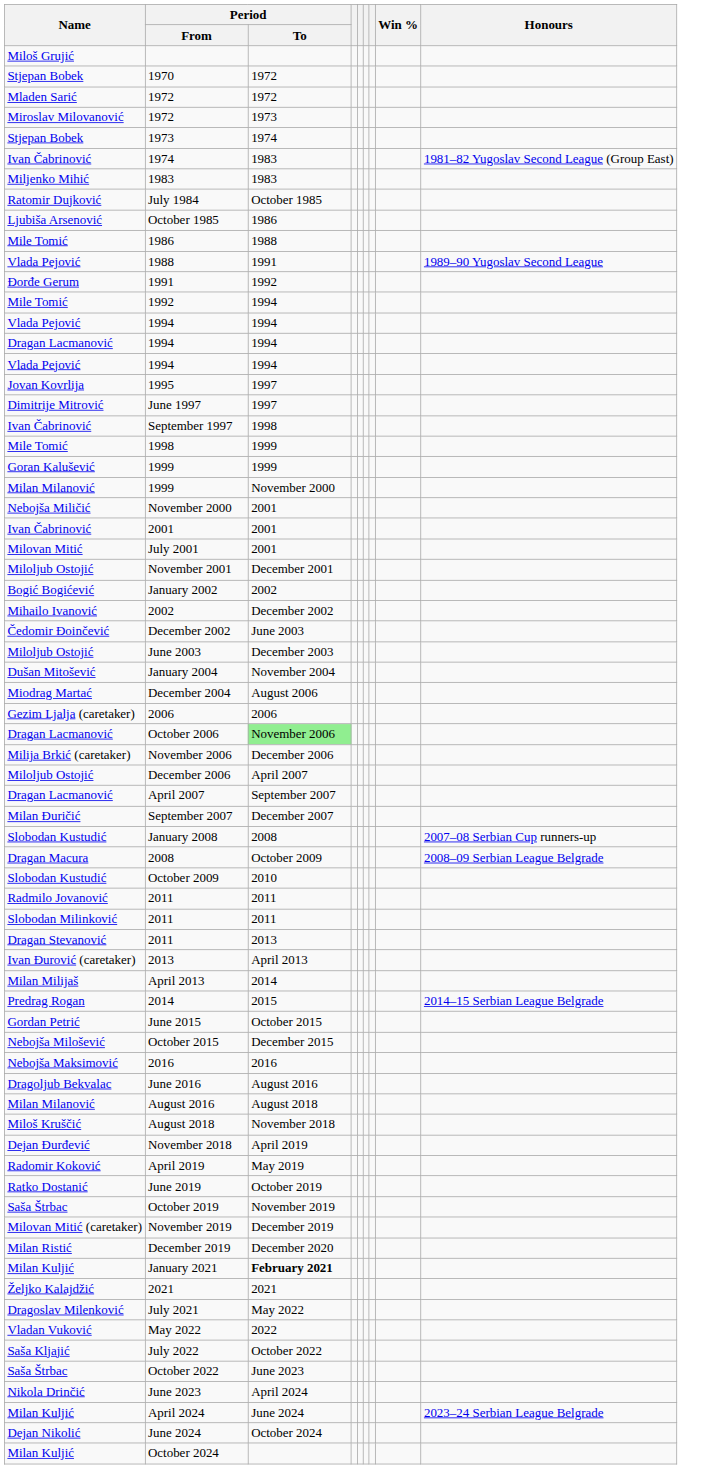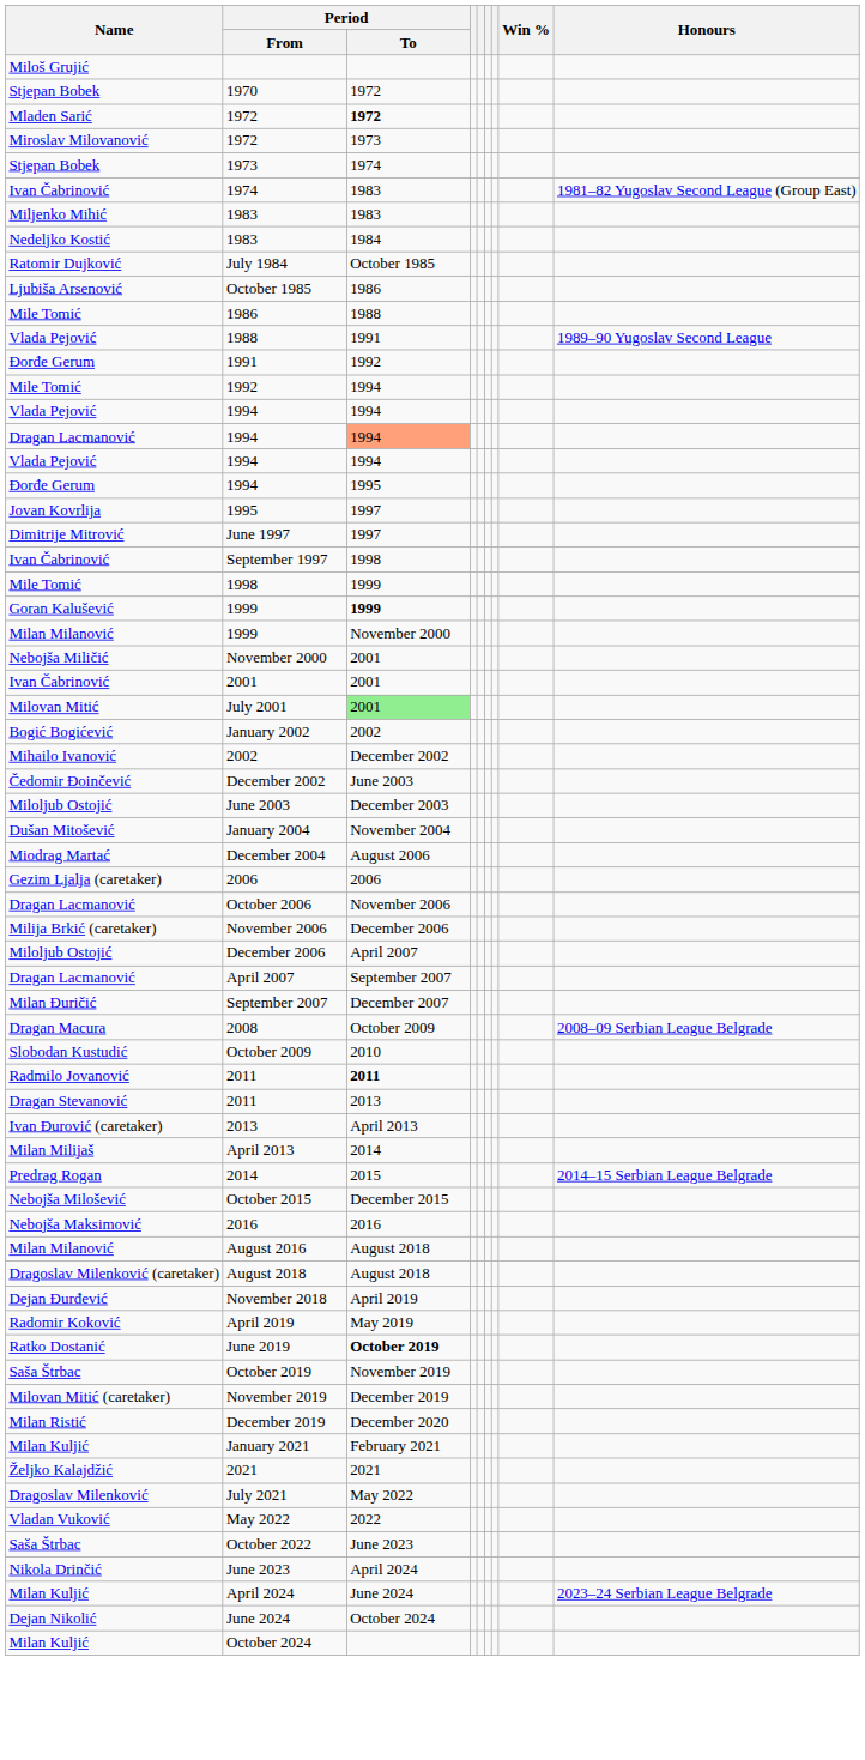 <table class="wikitable sortable">
 <tr>
 <th rowspan="2">Name</th>
 <th colspan="2">Period</th>
 <th rowspan="2"></th>
 <th rowspan="2"></th>
 <th rowspan="2"></th>
 <th rowspan="2"></th>
 <th rowspan="2">Win %</th>
 <th rowspan="2">Honours</th>
 </tr>
 <tr>
 <th width="120">From</th>
 <th width="120">To</th>
 </tr>
 <tr>
 <td> <a href='#'>Miloš Grujić</a></td>
 <td></td>
 <td></td>
 <td></td>
 <td></td>
 <td></td>
 <td></td>
 <td></td>
 <td></td>
 </tr>
 <tr>
 <td> <a href='#'>Stjepan Bobek</a></td>
 <td>1970</td>
 <td>1972</td>
 <td></td>
 <td></td>
 <td></td>
 <td></td>
 <td></td>
 <td></td>
 </tr>
 <tr>
 <td> <a href='#'>Mladen Sarić</a></td>
 <td>1972</td>
-<td>1972</td>
+<td><strong>1972</strong></td>
 <td></td>
 <td></td>
 <td></td>
 <td></td>
 <td></td>
 <td></td>
 </tr>
 <tr>
 <td> <a href='#'>Miroslav Milovanović</a></td>
 <td>1972</td>
 <td>1973</td>
 <td></td>
 <td></td>
 <td></td>
 <td></td>
 <td></td>
 <td></td>
 </tr>
 <tr>
 <td> <a href='#'>Stjepan Bobek</a></td>
 <td>1973</td>
 <td>1974</td>
 <td></td>
 <td></td>
 <td></td>
 <td></td>
 <td></td>
 <td></td>
 </tr>
 <tr>
 <td> <a href='#'>Ivan Čabrinović</a></td>
 <td>1974</td>
 <td>1983</td>
 <td></td>
 <td></td>
 <td></td>
 <td></td>
 <td></td>
 <td><a href='#'>1981–82 Yugoslav Second League</a> (Group East)</td>
 </tr>
 <tr>
 <td> <a href='#'>Miljenko Mihić</a></td>
 <td>1983</td>
 <td>1983</td>
+<td></td>
+<td></td>
+<td></td>
+<td></td>
+<td></td>
+<td></td>
+</tr>
+<tr>
+<td> <a href='#'>Nedeljko Kostić</a></td>
+<td>1983</td>
+<td>1984</td>
 <td></td>
 <td></td>
 <td></td>
 <td></td>
 <td></td>
 <td></td>
 </tr>
 <tr>
 <td> <a href='#'>Ratomir Dujković</a></td>
 <td>July 1984</td>
 <td>October 1985</td>
 <td></td>
 <td></td>
 <td></td>
 <td></td>
 <td></td>
 <td></td>
 </tr>
 <tr>
 <td> <a href='#'>Ljubiša Arsenović</a></td>
 <td>October 1985</td>
 <td>1986</td>
 <td></td>
 <td></td>
 <td></td>
 <td></td>
 <td></td>
 <td></td>
 </tr>
 <tr>
 <td> <a href='#'>Mile Tomić</a></td>
 <td>1986</td>
 <td>1988</td>
 <td></td>
 <td></td>
 <td></td>
 <td></td>
 <td></td>
 <td></td>
 </tr>
 <tr>
 <td> <a href='#'>Vlada Pejović</a></td>
 <td>1988</td>
 <td>1991</td>
 <td></td>
 <td></td>
 <td></td>
 <td></td>
 <td></td>
 <td><a href='#'>1989–90 Yugoslav Second League</a></td>
 </tr>
 <tr>
 <td> <a href='#'>Đorđe Gerum</a></td>
 <td>1991</td>
 <td>1992</td>
 <td></td>
 <td></td>
 <td></td>
 <td></td>
 <td></td>
 <td></td>
 </tr>
 <tr>
 <td> <a href='#'>Mile Tomić</a></td>
 <td>1992</td>
 <td>1994</td>
 <td></td>
 <td></td>
 <td></td>
 <td></td>
 <td></td>
 <td></td>
 </tr>
 <tr>
 <td> <a href='#'>Vlada Pejović</a></td>
 <td>1994</td>
 <td>1994</td>
 <td></td>
 <td></td>
 <td></td>
 <td></td>
 <td></td>
 <td></td>
 </tr>
 <tr>
 <td> <a href='#'>Dragan Lacmanović</a></td>
 <td>1994</td>
-<td>1994</td>
+<td style="background: lightsalmon;">1994</td>
 <td></td>
 <td></td>
 <td></td>
 <td></td>
 <td></td>
 <td></td>
 </tr>
 <tr>
 <td> <a href='#'>Vlada Pejović</a></td>
 <td>1994</td>
 <td>1994</td>
+<td></td>
+<td></td>
+<td></td>
+<td></td>
+<td></td>
+<td></td>
+</tr>
+<tr>
+<td> <a href='#'>Đorđe Gerum</a></td>
+<td>1994</td>
+<td>1995</td>
 <td></td>
 <td></td>
 <td></td>
 <td></td>
 <td></td>
 <td></td>
 </tr>
 <tr>
 <td> <a href='#'>Jovan Kovrlija</a></td>
 <td>1995</td>
 <td>1997</td>
 <td></td>
 <td></td>
 <td></td>
 <td></td>
 <td></td>
 <td></td>
 </tr>
 <tr>
 <td> <a href='#'>Dimitrije Mitrović</a></td>
 <td>June 1997</td>
 <td>1997</td>
 <td></td>
 <td></td>
 <td></td>
 <td></td>
 <td></td>
 <td></td>
 </tr>
 <tr>
 <td> <a href='#'>Ivan Čabrinović</a></td>
 <td>September 1997</td>
 <td>1998</td>
 <td></td>
 <td></td>
 <td></td>
 <td></td>
 <td></td>
 <td></td>
 </tr>
 <tr>
 <td> <a href='#'>Mile Tomić</a></td>
 <td>1998</td>
 <td>1999</td>
 <td></td>
 <td></td>
 <td></td>
 <td></td>
 <td></td>
 <td></td>
 </tr>
 <tr>
 <td> <a href='#'>Goran Kalušević</a></td>
 <td>1999</td>
-<td>1999</td>
+<td><strong>1999</strong></td>
 <td></td>
 <td></td>
 <td></td>
 <td></td>
 <td></td>
 <td></td>
 </tr>
 <tr>
 <td> <a href='#'>Milan Milanović</a></td>
 <td>1999</td>
 <td>November 2000</td>
 <td></td>
 <td></td>
 <td></td>
 <td></td>
 <td></td>
 <td></td>
 </tr>
 <tr>
 <td> <a href='#'>Nebojša Miličić</a></td>
 <td>November 2000</td>
 <td>2001</td>
 <td></td>
 <td></td>
 <td></td>
 <td></td>
 <td></td>
 <td></td>
 </tr>
 <tr>
 <td> <a href='#'>Ivan Čabrinović</a></td>
 <td>2001</td>
 <td>2001</td>
 <td></td>
 <td></td>
 <td></td>
 <td></td>
 <td></td>
 <td></td>
 </tr>
 <tr>
 <td> <a href='#'>Milovan Mitić</a></td>
 <td>July 2001</td>
-<td>2001</td>
-<td></td>
-<td></td>
-<td></td>
-<td></td>
-<td></td>
-<td></td>
-</tr>
-<tr>
-<td> <a href='#'>Miloljub Ostojić</a></td>
-<td>November 2001</td>
-<td>December 2001</td>
+<td style="background: lightgreen;">2001</td>
 <td></td>
 <td></td>
 <td></td>
 <td></td>
 <td></td>
 <td></td>
 </tr>
 <tr>
 <td> <a href='#'>Bogić Bogićević</a></td>
 <td>January 2002</td>
 <td>2002</td>
 <td></td>
 <td></td>
 <td></td>
 <td></td>
 <td></td>
 <td></td>
 </tr>
 <tr>
 <td> <a href='#'>Mihailo Ivanović</a></td>
 <td>2002</td>
 <td>December 2002</td>
 <td></td>
 <td></td>
 <td></td>
 <td></td>
 <td></td>
 <td></td>
 </tr>
 <tr>
 <td> <a href='#'>Čedomir Đoinčević</a></td>
 <td>December 2002</td>
 <td>June 2003</td>
 <td></td>
 <td></td>
 <td></td>
 <td></td>
 <td></td>
 <td></td>
 </tr>
 <tr>
 <td> <a href='#'>Miloljub Ostojić</a></td>
 <td>June 2003</td>
 <td>December 2003</td>
 <td></td>
 <td></td>
 <td></td>
 <td></td>
 <td></td>
 <td></td>
 </tr>
 <tr>
 <td> <a href='#'>Dušan Mitošević</a></td>
 <td>January 2004</td>
 <td>November 2004</td>
 <td></td>
 <td></td>
 <td></td>
 <td></td>
 <td></td>
 <td></td>
 </tr>
 <tr>
 <td> <a href='#'>Miodrag Martać</a></td>
 <td>December 2004</td>
 <td>August 2006</td>
 <td></td>
 <td></td>
 <td></td>
 <td></td>
 <td></td>
 <td></td>
 </tr>
 <tr>
 <td> <a href='#'>Gezim Ljalja</a> (caretaker)</td>
 <td>2006</td>
 <td>2006</td>
 <td></td>
 <td></td>
 <td></td>
 <td></td>
 <td></td>
 <td></td>
 </tr>
 <tr>
 <td> <a href='#'>Dragan Lacmanović</a></td>
 <td>October 2006</td>
-<td style="background: lightgreen;">November 2006</td>
+<td>November 2006</td>
 <td></td>
 <td></td>
 <td></td>
 <td></td>
 <td></td>
 <td></td>
 </tr>
 <tr>
 <td> <a href='#'>Milija Brkić</a> (caretaker)</td>
 <td>November 2006</td>
 <td>December 2006</td>
 <td></td>
 <td></td>
 <td></td>
 <td></td>
 <td></td>
 <td></td>
 </tr>
 <tr>
 <td> <a href='#'>Miloljub Ostojić</a></td>
 <td>December 2006</td>
 <td>April 2007</td>
 <td></td>
 <td></td>
 <td></td>
 <td></td>
 <td></td>
 <td></td>
 </tr>
 <tr>
 <td> <a href='#'>Dragan Lacmanović</a></td>
 <td>April 2007</td>
 <td>September 2007</td>
 <td></td>
 <td></td>
 <td></td>
 <td></td>
 <td></td>
 <td></td>
 </tr>
 <tr>
 <td> <a href='#'>Milan Đuričić</a></td>
 <td>September 2007</td>
 <td>December 2007</td>
 <td></td>
 <td></td>
 <td></td>
 <td></td>
 <td></td>
 <td></td>
 </tr>
 <tr>
-<td> <a href='#'>Slobodan Kustudić</a></td>
-<td>January 2008</td>
-<td>2008</td>
-<td></td>
-<td></td>
-<td></td>
-<td></td>
-<td></td>
-<td><a href='#'>2007–08 Serbian Cup</a> runners-up</td>
-</tr>
-<tr>
 <td> <a href='#'>Dragan Macura</a></td>
 <td>2008</td>
 <td>October 2009</td>
 <td></td>
 <td></td>
 <td></td>
 <td></td>
 <td></td>
 <td><a href='#'>2008–09 Serbian League Belgrade</a></td>
 </tr>
 <tr>
 <td> <a href='#'>Slobodan Kustudić</a></td>
 <td>October 2009</td>
 <td>2010</td>
 <td></td>
 <td></td>
 <td></td>
 <td></td>
 <td></td>
 <td></td>
 </tr>
 <tr>
 <td> <a href='#'>Radmilo Jovanović</a></td>
 <td>2011</td>
-<td>2011</td>
-<td></td>
-<td></td>
-<td></td>
-<td></td>
-<td></td>
-<td></td>
-</tr>
-<tr>
-<td> <a href='#'>Slobodan Milinković</a></td>
-<td>2011</td>
-<td>2011</td>
+<td><strong>2011</strong></td>
 <td></td>
 <td></td>
 <td></td>
 <td></td>
 <td></td>
 <td></td>
 </tr>
 <tr>
 <td> <a href='#'>Dragan Stevanović</a></td>
 <td>2011</td>
 <td>2013</td>
 <td></td>
 <td></td>
 <td></td>
 <td></td>
 <td></td>
 <td></td>
 </tr>
 <tr>
 <td> <a href='#'>Ivan Đurović</a> (caretaker)</td>
 <td>2013</td>
 <td>April 2013</td>
 <td></td>
 <td></td>
 <td></td>
 <td></td>
 <td></td>
 <td></td>
 </tr>
 <tr>
 <td> <a href='#'>Milan Milijaš</a></td>
 <td>April 2013</td>
 <td>2014</td>
 <td></td>
 <td></td>
 <td></td>
 <td></td>
 <td></td>
 <td></td>
 </tr>
 <tr>
 <td> <a href='#'>Predrag Rogan</a></td>
 <td>2014</td>
 <td>2015</td>
 <td></td>
 <td></td>
 <td></td>
 <td></td>
 <td></td>
 <td><a href='#'>2014–15 Serbian League Belgrade</a></td>
 </tr>
 <tr>
-<td> <a href='#'>Gordan Petrić</a></td>
-<td>June 2015</td>
-<td>October 2015</td>
-<td></td>
-<td></td>
-<td></td>
-<td></td>
-<td></td>
-<td></td>
-</tr>
-<tr>
 <td> <a href='#'>Nebojša Milošević</a></td>
 <td>October 2015</td>
 <td>December 2015</td>
 <td></td>
 <td></td>
 <td></td>
 <td></td>
 <td></td>
 <td></td>
 </tr>
 <tr>
 <td> <a href='#'>Nebojša Maksimović</a></td>
 <td>2016</td>
 <td>2016</td>
 <td></td>
 <td></td>
 <td></td>
 <td></td>
 <td></td>
 <td></td>
 </tr>
 <tr>
-<td> <a href='#'>Dragoljub Bekvalac</a></td>
-<td>June 2016</td>
-<td>August 2016</td>
-<td></td>
-<td></td>
-<td></td>
-<td></td>
-<td></td>
-<td></td>
-</tr>
-<tr>
 <td> <a href='#'>Milan Milanović</a></td>
 <td>August 2016</td>
 <td>August 2018</td>
 <td></td>
 <td></td>
 <td></td>
 <td></td>
 <td></td>
 <td></td>
 </tr>
 <tr>
-<td> <a href='#'>Miloš Kruščić</a></td>
+<td> <a href='#'>Dragoslav Milenković</a> (caretaker)</td>
 <td>August 2018</td>
-<td>November 2018</td>
+<td>August 2018</td>
 <td></td>
 <td></td>
 <td></td>
 <td></td>
 <td></td>
 <td></td>
 </tr>
 <tr>
 <td> <a href='#'>Dejan Đurđević</a></td>
 <td>November 2018</td>
 <td>April 2019</td>
 <td></td>
 <td></td>
 <td></td>
 <td></td>
 <td></td>
 <td></td>
 </tr>
 <tr>
 <td> <a href='#'>Radomir Koković</a></td>
 <td>April 2019</td>
 <td>May 2019</td>
 <td></td>
 <td></td>
 <td></td>
 <td></td>
 <td></td>
 <td></td>
 </tr>
 <tr>
 <td> <a href='#'>Ratko Dostanić</a></td>
 <td>June 2019</td>
-<td>October 2019</td>
+<td><strong>October 2019</strong></td>
 <td></td>
 <td></td>
 <td></td>
 <td></td>
 <td></td>
 <td></td>
 </tr>
 <tr>
 <td> <a href='#'>Saša Štrbac</a></td>
 <td>October 2019</td>
 <td>November 2019</td>
 <td></td>
 <td></td>
 <td></td>
 <td></td>
 <td></td>
 <td></td>
 </tr>
 <tr>
 <td> <a href='#'>Milovan Mitić</a> (caretaker)</td>
 <td>November 2019</td>
 <td>December 2019</td>
 <td></td>
 <td></td>
 <td></td>
 <td></td>
 <td></td>
 <td></td>
 </tr>
 <tr>
 <td> <a href='#'>Milan Ristić</a></td>
 <td>December 2019</td>
 <td>December 2020</td>
 <td></td>
 <td></td>
 <td></td>
 <td></td>
 <td></td>
 <td></td>
 </tr>
 <tr>
 <td> <a href='#'>Milan Kuljić</a></td>
 <td>January 2021</td>
-<td><strong>February 2021</strong></td>
+<td>February 2021</td>
 <td></td>
 <td></td>
 <td></td>
 <td></td>
 <td></td>
 <td></td>
 </tr>
 <tr>
 <td> <a href='#'>Željko Kalajdžić</a></td>
 <td>2021</td>
 <td>2021</td>
 <td></td>
 <td></td>
 <td></td>
 <td></td>
 <td></td>
 <td></td>
 </tr>
 <tr>
 <td> <a href='#'>Dragoslav Milenković</a></td>
 <td>July 2021</td>
 <td>May 2022</td>
 <td></td>
 <td></td>
 <td></td>
 <td></td>
 <td></td>
 <td></td>
 </tr>
 <tr>
 <td> <a href='#'>Vladan Vuković</a></td>
 <td>May 2022</td>
 <td>2022</td>
-<td></td>
-<td></td>
-<td></td>
-<td></td>
-<td></td>
-<td></td>
-</tr>
-<tr>
-<td> <a href='#'>Saša Kljajić</a></td>
-<td>July 2022</td>
-<td>October 2022</td>
 <td></td>
 <td></td>
 <td></td>
 <td></td>
 <td></td>
 <td></td>
 </tr>
 <tr>
 <td> <a href='#'>Saša Štrbac</a></td>
 <td>October 2022</td>
 <td>June 2023</td>
 <td></td>
 <td></td>
 <td></td>
 <td></td>
 <td></td>
 <td></td>
 </tr>
 <tr>
 <td> <a href='#'>Nikola Drinčić</a></td>
 <td>June 2023</td>
 <td>April 2024</td>
 <td></td>
 <td></td>
 <td></td>
 <td></td>
 <td></td>
 <td></td>
 </tr>
 <tr>
 <td> <a href='#'>Milan Kuljić</a></td>
 <td>April 2024</td>
 <td>June 2024</td>
 <td></td>
 <td></td>
 <td></td>
 <td></td>
 <td></td>
 <td><a href='#'>2023–24 Serbian League Belgrade</a></td>
 </tr>
 <tr>
 <td> <a href='#'>Dejan Nikolić</a></td>
 <td>June 2024</td>
 <td>October 2024</td>
 <td></td>
 <td></td>
 <td></td>
 <td></td>
 <td></td>
 <td></td>
 </tr>
 <tr>
 <td> <a href='#'>Milan Kuljić</a></td>
 <td>October 2024</td>
 <td></td>
 <td></td>
 <td></td>
 <td></td>
 <td></td>
 <td></td>
 <td></td>
 </tr>
 </table>
